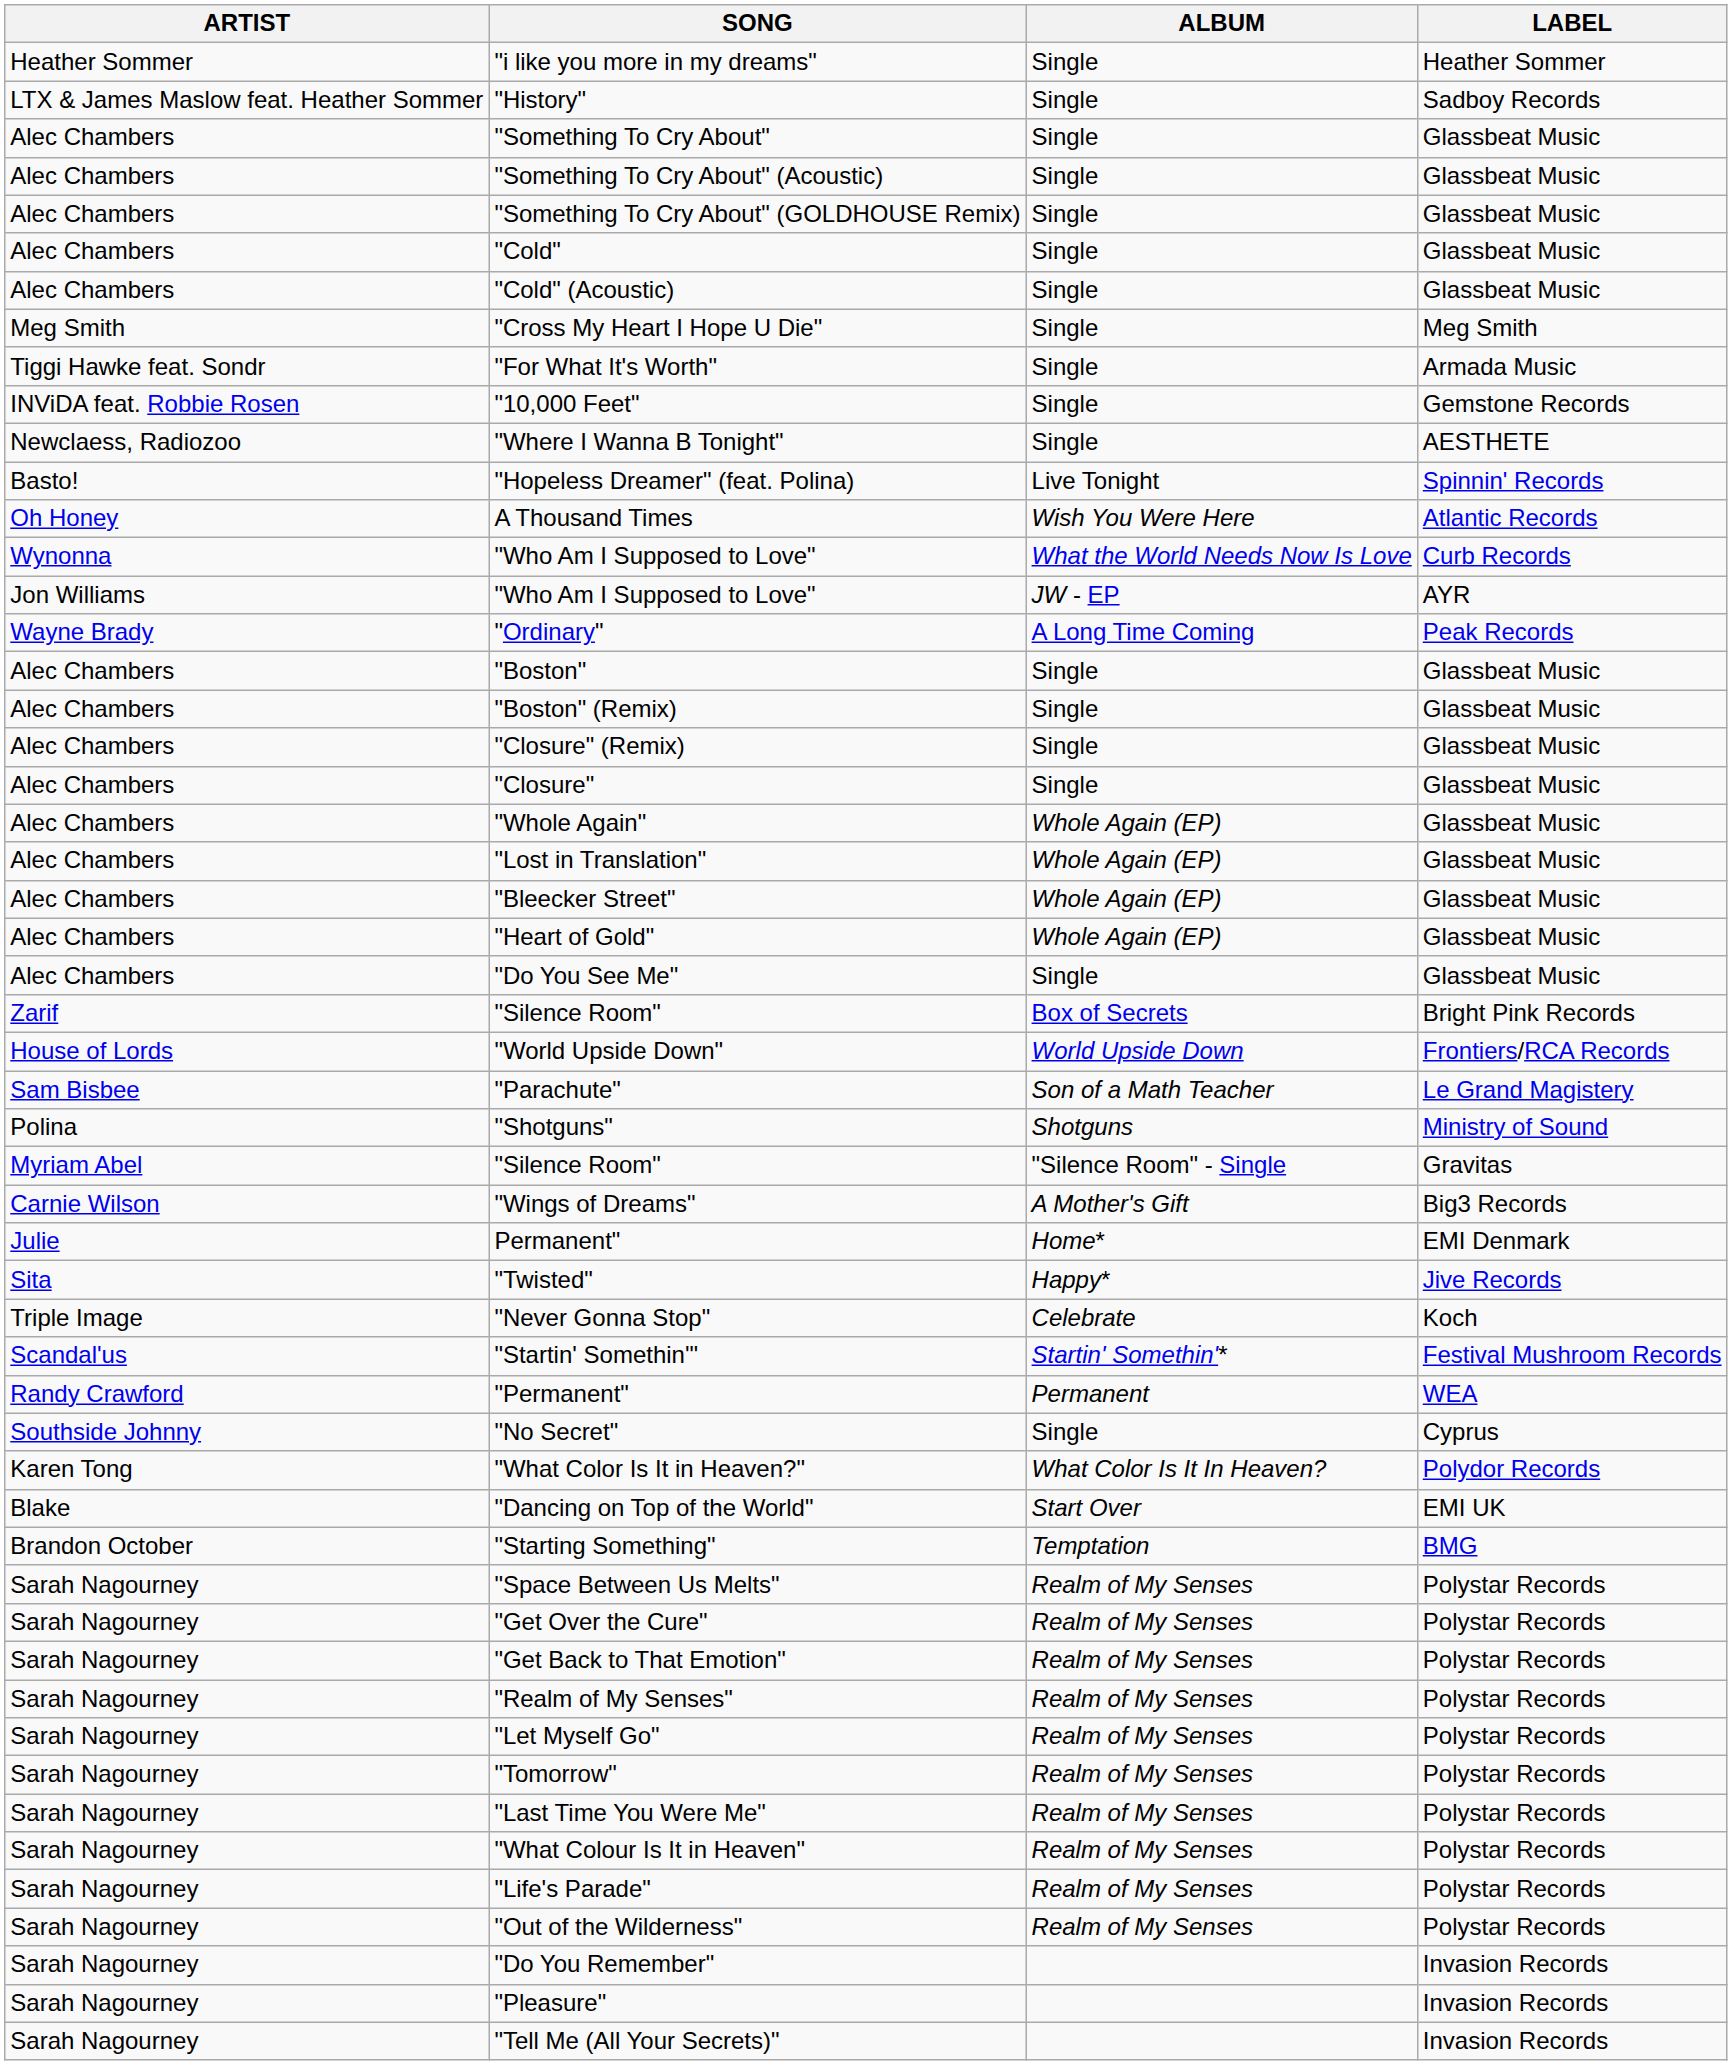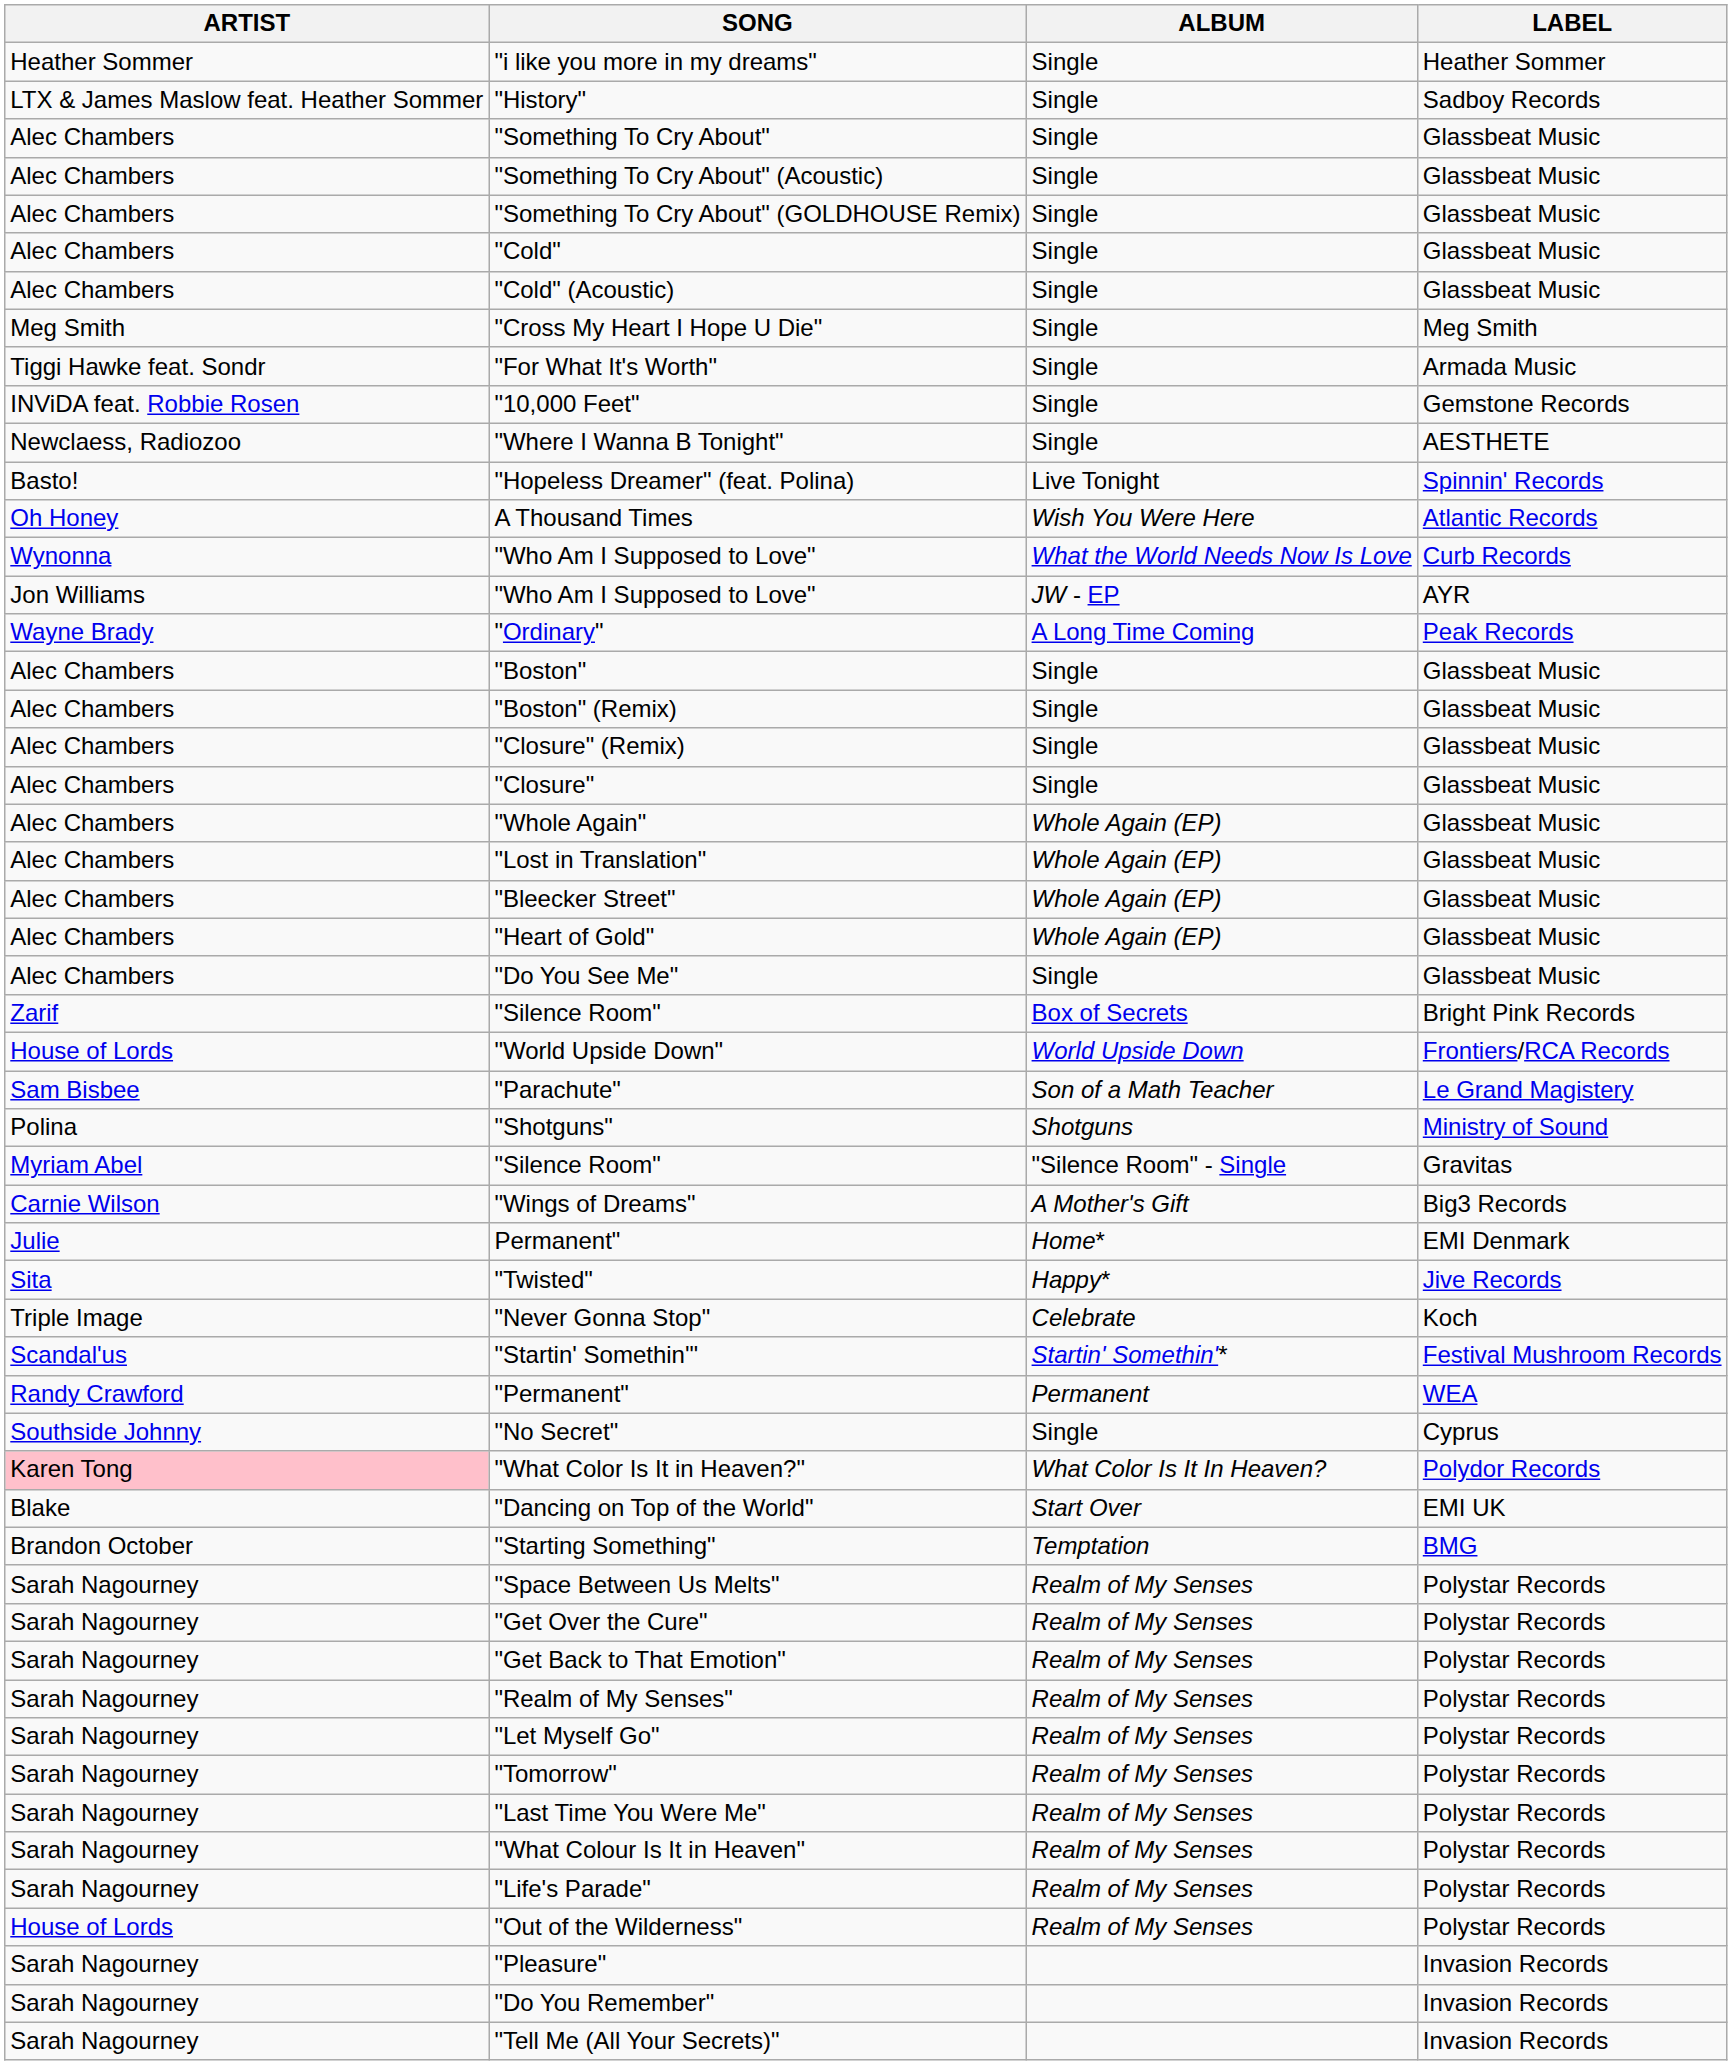 <table class="wikitable">
 <tr>
 <th><strong>ARTIST</strong></th>
 <th><strong>SONG</strong></th>
 <th><strong>ALBUM</strong></th>
 <th><strong>LABEL</strong></th>
 </tr>
 <tr>
 <td>Heather Sommer</td>
 <td>"i like you more in my dreams"</td>
 <td>Single</td>
 <td>Heather Sommer</td>
 </tr>
 <tr>
 <td>LTX & James Maslow feat. Heather Sommer</td>
 <td>"History"</td>
 <td>Single</td>
 <td>Sadboy Records</td>
 </tr>
 <tr>
 <td>Alec Chambers</td>
 <td>"Something To Cry About"</td>
 <td>Single</td>
 <td>Glassbeat Music</td>
 </tr>
 <tr>
 <td>Alec Chambers</td>
 <td>"Something To Cry About" (Acoustic)</td>
 <td>Single</td>
 <td>Glassbeat Music</td>
 </tr>
 <tr>
 <td>Alec Chambers</td>
 <td>"Something To Cry About" (GOLDHOUSE Remix)</td>
 <td>Single</td>
 <td>Glassbeat Music</td>
 </tr>
 <tr>
 <td>Alec Chambers</td>
 <td>"Cold"</td>
 <td>Single</td>
 <td>Glassbeat Music</td>
 </tr>
 <tr>
 <td>Alec Chambers</td>
 <td>"Cold" (Acoustic)</td>
 <td>Single</td>
 <td>Glassbeat Music</td>
 </tr>
 <tr>
 <td>Meg Smith</td>
 <td>"Cross My Heart I Hope U Die"</td>
 <td>Single</td>
 <td>Meg Smith</td>
 </tr>
 <tr>
 <td>Tiggi Hawke feat. Sondr</td>
 <td>"For What It's Worth"</td>
 <td>Single</td>
 <td>Armada Music</td>
 </tr>
 <tr>
 <td>INViDA feat. <a href='#'>Robbie Rosen</a></td>
 <td>"10,000 Feet"</td>
 <td>Single</td>
 <td>Gemstone Records</td>
 </tr>
 <tr>
 <td>Newclaess, Radiozoo</td>
 <td>"Where I Wanna B Tonight"</td>
 <td>Single</td>
 <td>AESTHETE</td>
 </tr>
 <tr>
 <td>Basto!</td>
 <td>"Hopeless Dreamer" (feat. Polina)</td>
 <td>Live Tonight</td>
 <td><a href='#'>Spinnin' Records</a></td>
 </tr>
 <tr>
 <td><a href='#'>Oh Honey</a></td>
 <td>A Thousand Times</td>
 <td><em>Wish You Were Here</em></td>
 <td><a href='#'>Atlantic Records</a></td>
 </tr>
 <tr>
 <td><a href='#'>Wynonna</a></td>
 <td>"Who Am I Supposed to Love"</td>
 <td><em><a href='#'>What the World Needs Now Is Love</a></em></td>
 <td><a href='#'>Curb Records</a></td>
 </tr>
 <tr>
 <td>Jon Williams</td>
 <td>"Who Am I Supposed to Love"</td>
 <td><em>JW</em> - <a href='#'>EP</a></td>
 <td>AYR</td>
 </tr>
 <tr>
 <td><a href='#'>Wayne Brady</a></td>
 <td>"<a href='#'>Ordinary</a>"</td>
 <td><a href='#'>A Long Time Coming</a></td>
 <td><a href='#'>Peak Records</a></td>
 </tr>
 <tr>
 <td>Alec Chambers</td>
 <td>"Boston"</td>
 <td>Single</td>
 <td>Glassbeat Music</td>
 </tr>
 <tr>
 <td>Alec Chambers</td>
 <td>"Boston" (Remix)</td>
 <td>Single</td>
 <td>Glassbeat Music</td>
 </tr>
 <tr>
 <td>Alec Chambers</td>
 <td>"Closure" (Remix)</td>
 <td>Single</td>
 <td>Glassbeat Music</td>
 </tr>
 <tr>
 <td>Alec Chambers</td>
 <td>"Closure"</td>
 <td>Single</td>
 <td>Glassbeat Music</td>
 </tr>
 <tr>
 <td>Alec Chambers</td>
 <td>"Whole Again"</td>
 <td><em>Whole Again (EP)</em></td>
 <td>Glassbeat Music</td>
 </tr>
 <tr>
 <td>Alec Chambers</td>
 <td>"Lost in Translation"</td>
 <td><em>Whole Again (EP)</em></td>
 <td>Glassbeat Music</td>
 </tr>
 <tr>
 <td>Alec Chambers</td>
 <td>"Bleecker Street"</td>
 <td><em>Whole Again (EP)</em></td>
 <td>Glassbeat Music</td>
 </tr>
 <tr>
 <td>Alec Chambers</td>
 <td>"Heart of Gold"</td>
 <td><em>Whole Again (EP)</em></td>
 <td>Glassbeat Music</td>
 </tr>
 <tr>
 <td>Alec Chambers</td>
 <td>"Do You See Me"</td>
 <td>Single</td>
 <td>Glassbeat Music</td>
 </tr>
 <tr>
 <td><a href='#'>Zarif</a></td>
 <td>"Silence Room"</td>
 <td><a href='#'>Box of Secrets</a></td>
 <td>Bright Pink Records</td>
 </tr>
 <tr>
 <td><a href='#'>House of Lords</a></td>
 <td>"World Upside Down"</td>
 <td><em><a href='#'>World Upside Down</a></em></td>
 <td><a href='#'>Frontiers</a>/<a href='#'>RCA Records</a></td>
 </tr>
 <tr>
 <td><a href='#'>Sam Bisbee</a></td>
 <td>"Parachute"</td>
 <td><em>Son of a Math Teacher</em></td>
 <td><a href='#'>Le Grand Magistery</a></td>
 </tr>
 <tr>
 <td>Polina</td>
 <td>"Shotguns"</td>
 <td><em>Shotguns</em></td>
 <td><a href='#'>Ministry of Sound</a></td>
 </tr>
 <tr>
 <td><a href='#'>Myriam Abel</a></td>
 <td>"Silence Room"</td>
 <td>"Silence Room" - <a href='#'>Single</a></td>
 <td>Gravitas</td>
 </tr>
 <tr>
 <td><a href='#'>Carnie Wilson</a></td>
 <td>"Wings of Dreams"</td>
 <td><em>A Mother's Gift</em></td>
 <td>Big3 Records</td>
 </tr>
 <tr>
 <td><a href='#'>Julie</a></td>
 <td>Permanent"</td>
 <td><em>Home</em>*</td>
 <td>EMI Denmark</td>
 </tr>
 <tr>
 <td><a href='#'>Sita</a></td>
 <td>"Twisted"</td>
 <td><em>Happy</em>*</td>
 <td><a href='#'>Jive Records</a></td>
 </tr>
 <tr>
 <td>Triple Image</td>
 <td>"Never Gonna Stop"</td>
 <td><em>Celebrate</em></td>
 <td>Koch</td>
 </tr>
 <tr>
 <td><a href='#'>Scandal'us</a></td>
 <td>"Startin' Somethin'"</td>
 <td><em><a href='#'>Startin' Somethin'</a></em>*</td>
 <td><a href='#'>Festival Mushroom Records</a></td>
 </tr>
 <tr>
 <td><a href='#'>Randy Crawford</a></td>
 <td>"Permanent"</td>
 <td><em>Permanent</em></td>
 <td><a href='#'>WEA</a></td>
 </tr>
 <tr>
 <td><a href='#'>Southside Johnny</a></td>
 <td>"No Secret"</td>
 <td>Single</td>
 <td>Cyprus</td>
 </tr>
 <tr>
-<td>Karen Tong</td>
+<td style="background: pink;">Karen Tong</td>
 <td>"What Color Is It in Heaven?"</td>
 <td><em>What Color Is It In Heaven?</em></td>
 <td><a href='#'>Polydor Records</a></td>
 </tr>
 <tr>
 <td>Blake</td>
 <td>"Dancing on Top of the World"</td>
 <td><em>Start Over</em></td>
 <td>EMI UK</td>
 </tr>
 <tr>
 <td>Brandon October</td>
 <td>"Starting Something"</td>
 <td><em>Temptation</em></td>
 <td><a href='#'>BMG</a></td>
 </tr>
 <tr>
 <td>Sarah Nagourney</td>
 <td>"Space Between Us Melts"</td>
 <td><em>Realm of My Senses</em></td>
 <td>Polystar Records</td>
 </tr>
 <tr>
 <td>Sarah Nagourney</td>
 <td>"Get Over the Cure"</td>
 <td><em>Realm of My Senses</em></td>
 <td>Polystar Records</td>
 </tr>
 <tr>
 <td>Sarah Nagourney</td>
 <td>"Get Back to That Emotion"</td>
 <td><em>Realm of My Senses</em></td>
 <td>Polystar Records</td>
 </tr>
 <tr>
 <td>Sarah Nagourney</td>
 <td>"Realm of My Senses"</td>
 <td><em>Realm of My Senses</em></td>
 <td>Polystar Records</td>
 </tr>
 <tr>
 <td>Sarah Nagourney</td>
 <td>"Let Myself Go"</td>
 <td><em>Realm of My Senses</em></td>
 <td>Polystar Records</td>
 </tr>
 <tr>
 <td>Sarah Nagourney</td>
 <td>"Tomorrow"</td>
 <td><em>Realm of My Senses</em></td>
 <td>Polystar Records</td>
 </tr>
 <tr>
 <td>Sarah Nagourney</td>
 <td>"Last Time You Were Me"</td>
 <td><em>Realm of My Senses</em></td>
 <td>Polystar Records</td>
 </tr>
 <tr>
 <td>Sarah Nagourney</td>
 <td>"What Colour Is It in Heaven"</td>
 <td><em>Realm of My Senses</em></td>
 <td>Polystar Records</td>
 </tr>
 <tr>
 <td>Sarah Nagourney</td>
 <td>"Life's Parade"</td>
 <td><em>Realm of My Senses</em></td>
 <td>Polystar Records</td>
 </tr>
 <tr>
-<td>Sarah Nagourney</td>
+<td><a href='#'>House of Lords</a></td>
 <td>"Out of the Wilderness"</td>
 <td><em>Realm of My Senses</em></td>
 <td>Polystar Records</td>
 </tr>
 <tr>
 <td>Sarah Nagourney</td>
-<td>"Do You Remember"</td>
+<td>"Pleasure"</td>
 <td></td>
 <td>Invasion Records</td>
 </tr>
 <tr>
 <td>Sarah Nagourney</td>
-<td>"Pleasure"</td>
+<td>"Do You Remember"</td>
 <td></td>
 <td>Invasion Records</td>
 </tr>
 <tr>
 <td>Sarah Nagourney</td>
 <td>"Tell Me (All Your Secrets)"</td>
 <td></td>
 <td>Invasion Records</td>
 </tr>
 </table>
